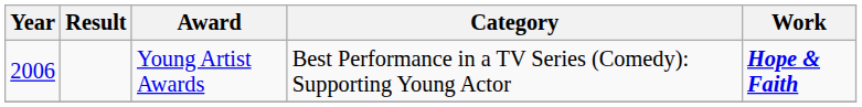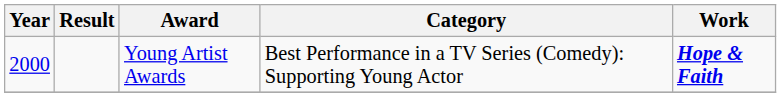 <table class="wikitable">
 <tr>
 <th>Year</th>
 <th>Result</th>
 <th>Award</th>
 <th>Category</th>
 <th>Work</th>
 </tr>
 <tr>
-<td><a href='#'>2006</a></td>
+<td><a href='#'>2000</a></td>
 <td></td>
 <td><a href='#'>Young Artist Awards</a></td>
 <td>Best Performance in a TV Series (Comedy): Supporting Young Actor</td>
 <td><strong><em><a href='#'>Hope & Faith</a></em></strong></td>
 </tr>
 <tr>
 </tr>
 </table>
